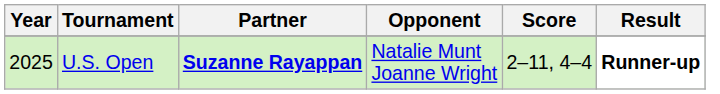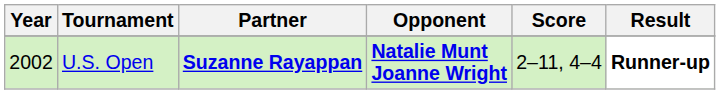 <table class="sortable wikitable" style="font-size: 90%;">
 <tr>
 <th>Year</th>
 <th>Tournament</th>
 <th>Partner</th>
 <th>Opponent</th>
 <th>Score</th>
 <th>Result</th>
 </tr>
 <tr>
 </tr>
 <tr style="background:#D4F1C5">
-<td align="center">2025</td>
+<td align="center">2002</td>
 <td align="left"><a href='#'>U.S. Open</a></td>
 <td align="left"><strong> <a href='#'>Suzanne Rayappan</a></strong></td>
-<td align="left"> <a href='#'>Natalie Munt</a> <br>  <a href='#'>Joanne Wright</a></td>
+<td align="left"><strong> <a href='#'>Natalie Munt</a> <br>  <a href='#'>Joanne Wright</a></strong></td>
 <td align="left">2–11, 4–4</td>
 <td style="text-align:left; background:white"> <strong>Runner-up</strong></td>
 </tr>
 </table>
